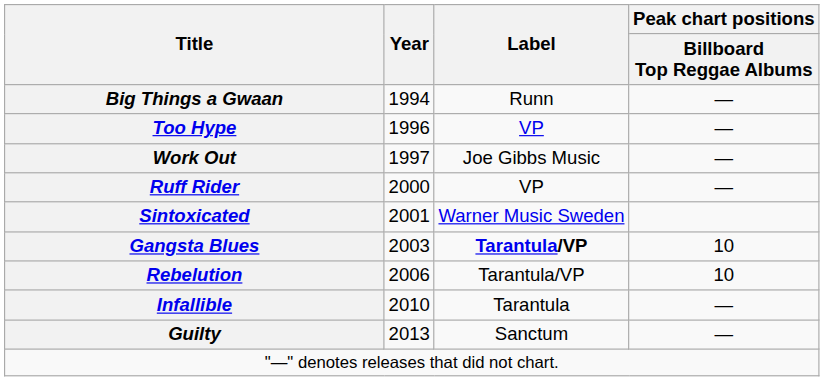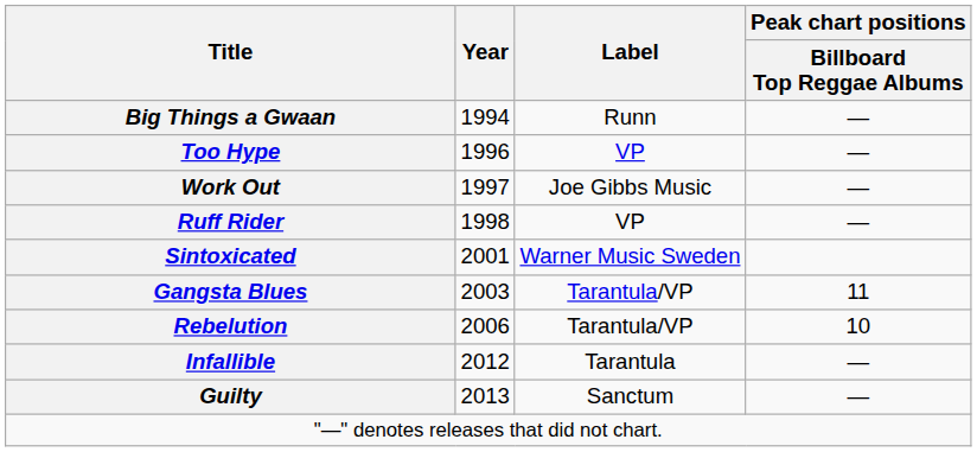 <table class="wikitable plainrowheaders" style="text-align:center;">
 <tr>
 <th scope="col" rowspan=2 style="width:20em;">Title</th>
 <th scope="col" rowspan=2>Year</th>
 <th scope="col" rowspan=2>Label</th>
 <th scope="col">Peak chart positions</th>
 </tr>
 <tr>
 <th scope="col">Billboard<br>Top Reggae Albums</th>
 </tr>
 <tr>
 <th scope="row"><em>Big Things a Gwaan</em></th>
 <td>1994</td>
 <td>Runn</td>
 <td>—</td>
 </tr>
 <tr>
 <th scope="row"><em><a href='#'>Too Hype</a></em></th>
 <td>1996</td>
 <td><a href='#'>VP</a></td>
 <td>—</td>
 </tr>
 <tr>
 <th scope="row"><em>Work Out</em></th>
 <td>1997</td>
 <td>Joe Gibbs Music</td>
 <td>—</td>
 </tr>
 <tr>
 <th scope="row"><em><a href='#'>Ruff Rider</a></em></th>
-<td>2000</td>
+<td>1998</td>
 <td>VP</td>
 <td>—</td>
 </tr>
 <tr>
 <th scope="row"><em><a href='#'>Sintoxicated</a></em></th>
 <td>2001</td>
 <td><a href='#'>Warner Music Sweden</a></td>
 <td></td>
 </tr>
 <tr>
 <th scope="row"><em><a href='#'>Gangsta Blues</a></em></th>
 <td>2003</td>
-<td><strong><a href='#'>Tarantula</a>/VP</strong></td>
-<td>10</td>
+<td><a href='#'>Tarantula</a>/VP</td>
+<td>11</td>
 </tr>
 <tr>
 <th scope="row"><em><a href='#'>Rebelution</a></em></th>
 <td>2006</td>
 <td>Tarantula/VP</td>
 <td>10</td>
 </tr>
 <tr>
 <th scope="row"><em><a href='#'>Infallible</a></em></th>
-<td>2010</td>
+<td>2012</td>
 <td>Tarantula</td>
 <td>—</td>
 </tr>
 <tr>
 <th scope="row"><em>Guilty</em></th>
 <td>2013</td>
 <td>Sanctum</td>
 <td>—</td>
 </tr>
 <tr>
 <td colspan="4" style="font-size:90%">"—" denotes releases that did not chart.</td>
 </tr>
 </table>
